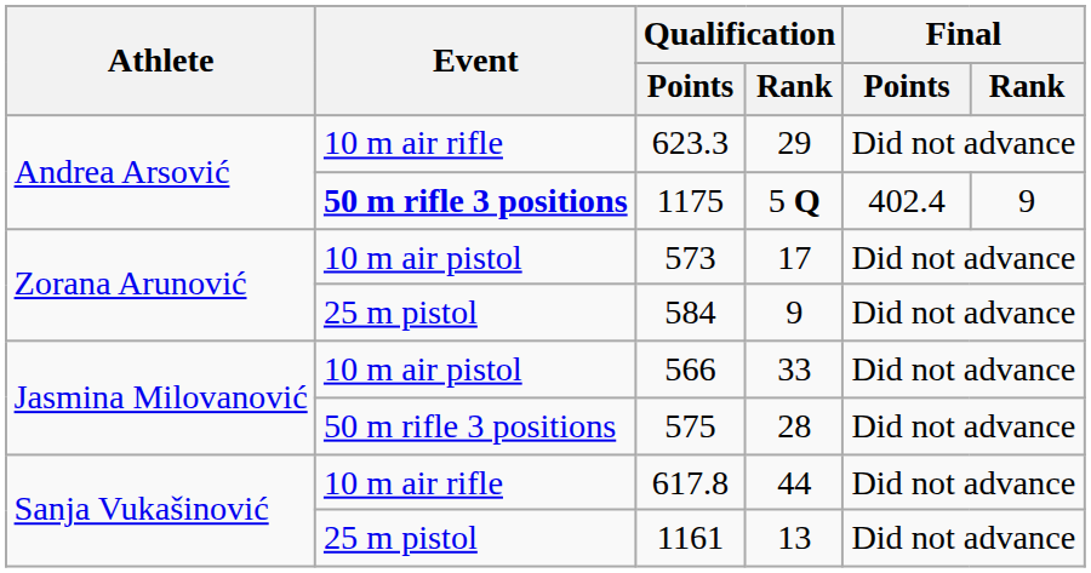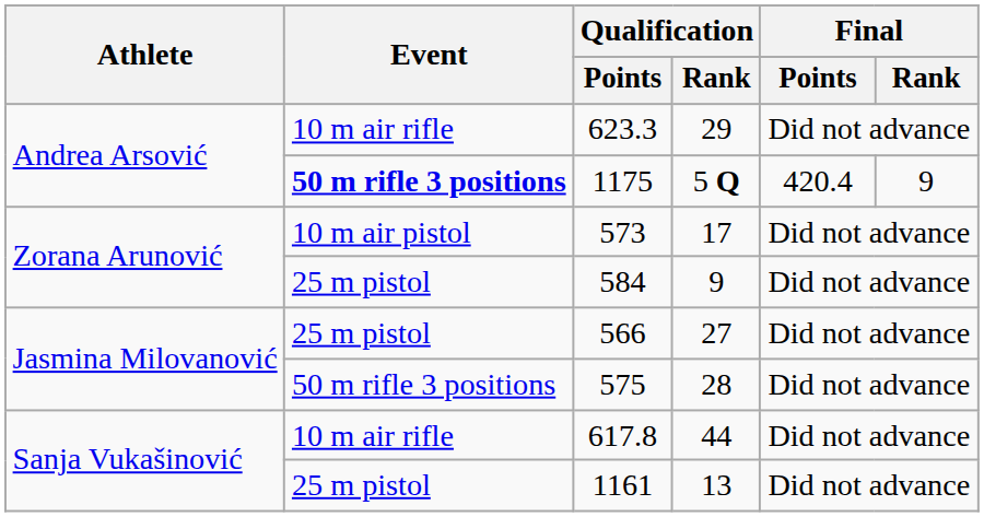 <table class="wikitable" style="font-size:90%">
 <tr>
 <th rowspan="2">Athlete</th>
 <th rowspan="2">Event</th>
 <th colspan=2>Qualification</th>
 <th colspan=2>Final</th>
 </tr>
 <tr style="font-size:95%">
 <th>Points</th>
 <th>Rank</th>
 <th>Points</th>
 <th>Rank</th>
 </tr>
 <tr align=center>
 <td align=left rowspan=2><a href='#'>Andrea Arsović</a></td>
 <td align=left><a href='#'>10 m air rifle</a></td>
 <td>623.3</td>
 <td>29</td>
 <td colspan=2>Did not advance</td>
 </tr>
 <tr align=center>
 <td align=left><strong><a href='#'>50 m rifle 3 positions</a></strong></td>
 <td>1175</td>
 <td>5 <strong>Q</strong></td>
-<td>402.4</td>
+<td>420.4</td>
 <td>9</td>
 </tr>
 <tr align=center>
 <td align=left rowspan=2><a href='#'>Zorana Arunović</a></td>
 <td align=left><a href='#'>10 m air pistol</a></td>
 <td>573</td>
 <td>17</td>
 <td colspan=2>Did not advance</td>
 </tr>
 <tr align=center>
 <td align=left><a href='#'>25 m pistol</a></td>
 <td>584</td>
 <td>9</td>
 <td colspan=2>Did not advance</td>
 </tr>
 <tr align=center>
 <td align=left rowspan=2><a href='#'>Jasmina Milovanović</a></td>
-<td align=left><a href='#'>10 m air pistol</a></td>
+<td align=left><a href='#'>25 m pistol</a></td>
 <td>566</td>
-<td>33</td>
+<td>27</td>
 <td colspan=2>Did not advance</td>
 </tr>
 <tr align=center>
 <td align=left><a href='#'>50 m rifle 3 positions</a></td>
 <td>575</td>
 <td>28</td>
 <td colspan=2>Did not advance</td>
 </tr>
 <tr align=center>
 <td align=left rowspan=2><a href='#'>Sanja Vukašinović</a></td>
 <td align=left><a href='#'>10 m air rifle</a></td>
 <td>617.8</td>
 <td>44</td>
 <td colspan=2>Did not advance</td>
 </tr>
 <tr align=center>
 <td align=left><a href='#'>25 m pistol</a></td>
 <td>1161</td>
 <td>13</td>
 <td colspan=2>Did not advance</td>
 </tr>
 </table>
